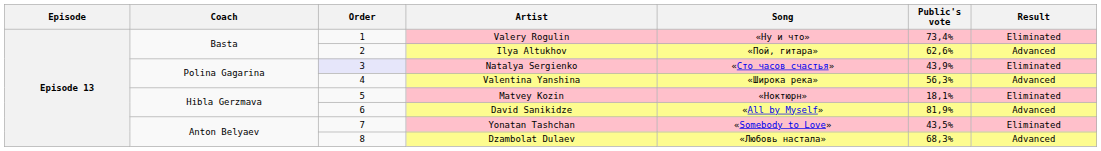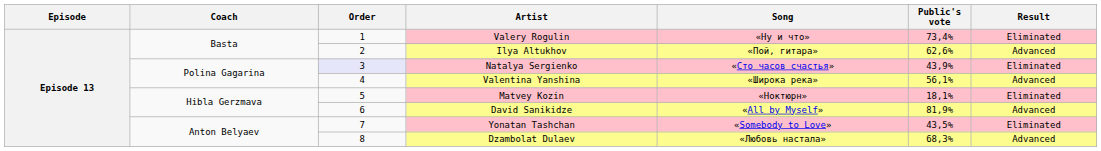 <table class="wikitable" style="text-align:center; width:100%;">
 <tr>
 <th style="width:10%;">Episode</th>
 <th style="width:15%;">Coach</th>
 <th style="width:7%;">Order</th>
 <th style="width:20%;">Artist</th>
 <th style="width:20%;">Song</th>
 <th style="width:5%;">Public's vote</th>
 <th style="width:10%;">Result</th>
 </tr>
 <tr>
 <th rowspan=8>Episode 13<br></th>
 <td rowspan=2>Basta</td>
 <td>1</td>
 <td style="background:pink;">Valery Rogulin</td>
 <td style="background:pink;">«Ну и что»</td>
 <td style="background:pink;">73,4%</td>
 <td style="background:pink;">Eliminated</td>
 </tr>
 <tr>
 <td>2</td>
 <td style="background:#fdfc8f;">Ilya Altukhov</td>
 <td style="background:#fdfc8f;">«Пой, гитара»</td>
 <td style="background:#fdfc8f;">62,6%</td>
 <td style="background:#fdfc8f;">Advanced</td>
 </tr>
 <tr>
 <td rowspan=2>Polina Gagarina</td>
 <td style="background: lavender;">3</td>
 <td style="background:pink;">Natalya Sergienko</td>
 <td style="background:pink;">«<a href='#'>Сто часов счастья</a>»</td>
 <td style="background:pink;">43,9%</td>
 <td style="background:pink;">Eliminated</td>
 </tr>
 <tr>
 <td>4</td>
 <td style="background:#fdfc8f;">Valentina Yanshina</td>
 <td style="background:#fdfc8f;">«Широка река»</td>
-<td style="background:#fdfc8f;">56,3%</td>
+<td style="background:#fdfc8f;">56,1%</td>
 <td style="background:#fdfc8f;">Advanced</td>
 </tr>
 <tr>
 <td rowspan=2>Hibla Gerzmava</td>
 <td>5</td>
 <td style="background:pink;">Matvey Kozin</td>
 <td style="background:pink;">«Ноктюрн»</td>
 <td style="background:pink;">18,1%</td>
 <td style="background:pink;">Eliminated</td>
 </tr>
 <tr>
 <td>6</td>
 <td style="background:#fdfc8f;">David Sanikidze</td>
 <td style="background:#fdfc8f;">«<a href='#'>All by Myself</a>»</td>
 <td style="background:#fdfc8f;">81,9%</td>
 <td style="background:#fdfc8f;">Advanced</td>
 </tr>
 <tr>
 <td rowspan=2>Anton Belyaev</td>
 <td>7</td>
 <td style="background:pink;">Yonatan Tashchan</td>
 <td style="background:pink;">«<a href='#'>Somebody to Love</a>»</td>
 <td style="background:pink;">43,5%</td>
 <td style="background:pink;">Eliminated</td>
 </tr>
 <tr>
 <td>8</td>
 <td style="background:#fdfc8f;">Dzambolat Dulaev</td>
 <td style="background:#fdfc8f;">«Любовь настала»</td>
 <td style="background:#fdfc8f;">68,3%</td>
 <td style="background:#fdfc8f;">Advanced</td>
 </tr>
 </table>
